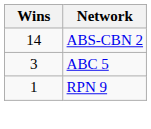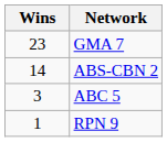 <table class="wikitable sortable">
 <tr>
 <th scope="col" style="width:55px;">Wins</th>
 <th scope="col" style="text-align:center;">Network</th>
+</tr>
+<tr>
+<td scope=row style="text-align:center">23</td>
+<td><a href='#'>GMA 7</a></td>
 </tr>
 <tr>
 <td scope=row style="text-align:center">14</td>
 <td><a href='#'>ABS-CBN 2</a></td>
 </tr>
 <tr>
 <td scope=row style="text-align:center">3</td>
 <td><a href='#'>ABC 5</a></td>
 </tr>
 <tr>
 <td scope=row style="text-align:center">1</td>
 <td><a href='#'>RPN 9</a></td>
 </tr>
 </table>
